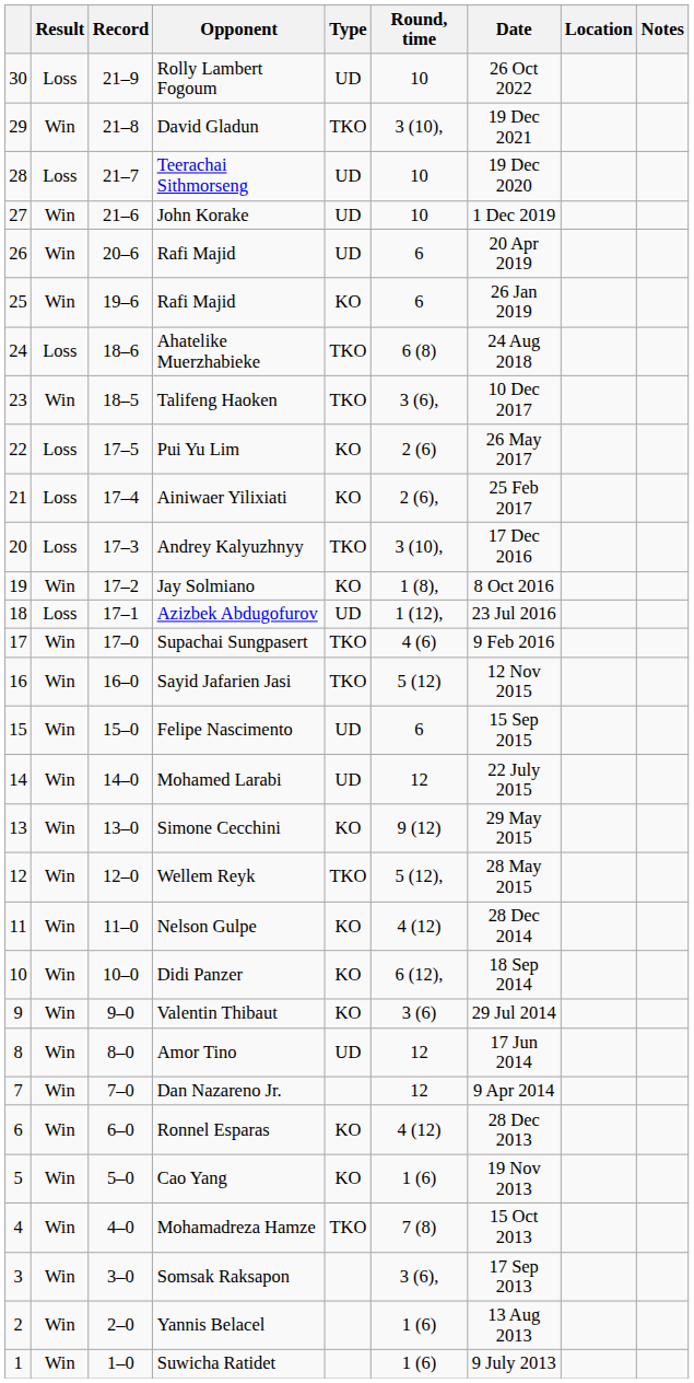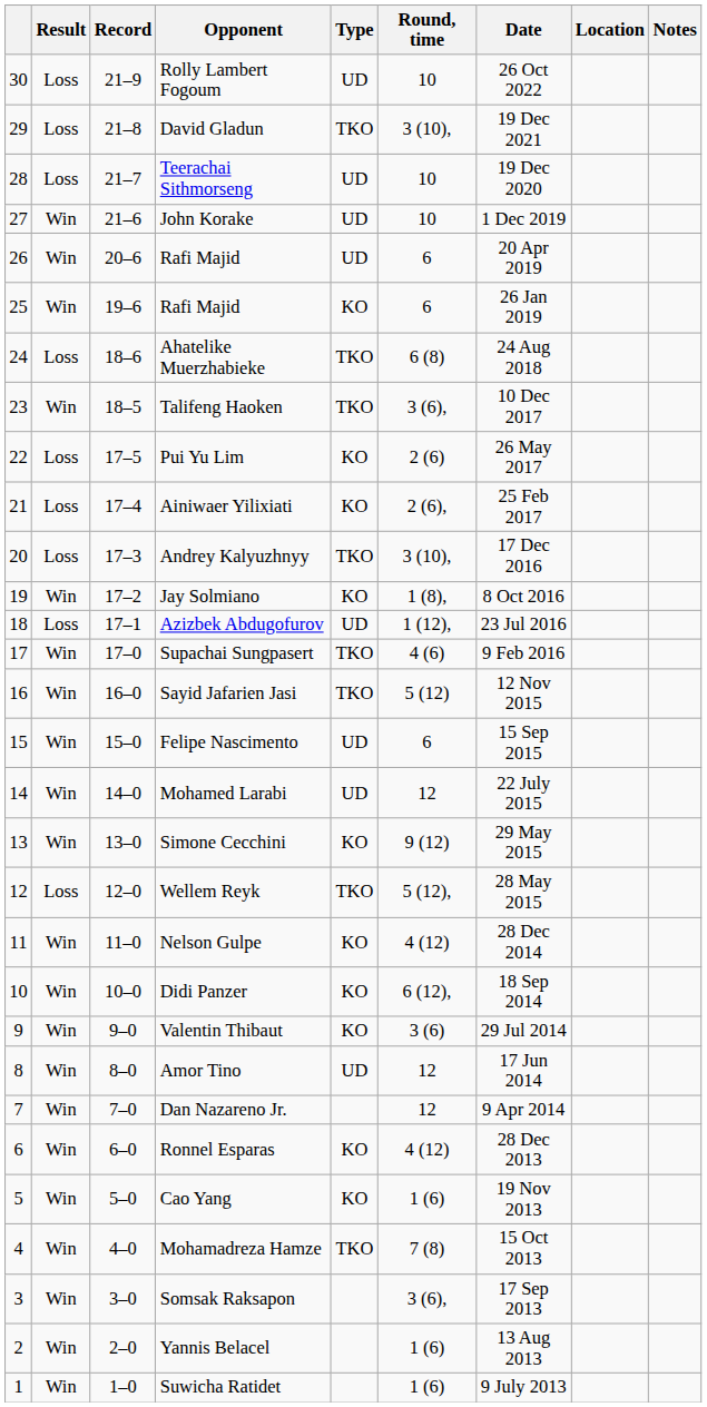 <table class="wikitable" style="text-align:center">
 <tr>
 <th></th>
 <th>Result</th>
 <th>Record</th>
 <th>Opponent</th>
 <th>Type</th>
 <th>Round, time</th>
 <th>Date</th>
 <th>Location</th>
 <th>Notes</th>
 </tr>
 <tr>
 <td>30</td>
 <td>Loss</td>
 <td>21–9</td>
 <td style="text-align:left;">Rolly Lambert Fogoum</td>
 <td>UD</td>
 <td>10</td>
 <td>26 Oct 2022</td>
 <td style="text-align:left;"></td>
 <td style="text-align:left;"></td>
 </tr>
 <tr>
 <td>29</td>
-<td>Win</td>
+<td>Loss</td>
 <td>21–8</td>
 <td style="text-align:left;">David Gladun</td>
 <td>TKO</td>
 <td>3 (10), </td>
 <td>19 Dec 2021</td>
 <td style="text-align:left;"></td>
 <td style="text-align:left;"></td>
 </tr>
 <tr>
 <td>28</td>
 <td>Loss</td>
 <td>21–7</td>
 <td style="text-align:left;"><a href='#'>Teerachai Sithmorseng</a></td>
 <td>UD</td>
 <td>10</td>
 <td>19 Dec 2020</td>
 <td style="text-align:left;"></td>
 <td></td>
 </tr>
 <tr>
 <td>27</td>
 <td>Win</td>
 <td>21–6</td>
 <td style="text-align:left;">John Korake</td>
 <td>UD</td>
 <td>10</td>
 <td>1 Dec 2019</td>
 <td style="text-align:left;"></td>
 <td style="text-align:left;"></td>
 </tr>
 <tr>
 <td>26</td>
 <td>Win</td>
 <td>20–6</td>
 <td style="text-align:left;">Rafi Majid</td>
 <td>UD</td>
 <td>6</td>
 <td>20 Apr 2019</td>
 <td style="text-align:left;"></td>
 <td style="text-align:left;"></td>
 </tr>
 <tr>
 <td>25</td>
 <td>Win</td>
 <td>19–6</td>
 <td style="text-align:left;">Rafi Majid</td>
 <td>KO</td>
 <td>6</td>
 <td>26 Jan 2019</td>
 <td style="text-align:left;"></td>
 <td></td>
 </tr>
 <tr>
 <td>24</td>
 <td>Loss</td>
 <td>18–6</td>
 <td style="text-align:left;">Ahatelike Muerzhabieke</td>
 <td>TKO</td>
 <td>6 (8)</td>
 <td>24 Aug 2018</td>
 <td style="text-align:left;"></td>
 <td style="text-align:left;"></td>
 </tr>
 <tr>
 <td>23</td>
 <td>Win</td>
 <td>18–5</td>
 <td style="text-align:left;">Talifeng Haoken</td>
 <td>TKO</td>
 <td>3 (6), </td>
 <td>10 Dec 2017</td>
 <td style="text-align:left;"></td>
 <td></td>
 </tr>
 <tr>
 <td>22</td>
 <td>Loss</td>
 <td>17–5</td>
 <td style="text-align:left;">Pui Yu Lim</td>
 <td>KO</td>
 <td>2 (6)</td>
 <td>26 May 2017</td>
 <td style="text-align:left;"></td>
 <td></td>
 </tr>
 <tr>
 <td>21</td>
 <td>Loss</td>
 <td>17–4</td>
 <td style="text-align:left;">Ainiwaer Yilixiati</td>
 <td>KO</td>
 <td>2 (6), </td>
 <td>25 Feb 2017</td>
 <td style="text-align:left;"></td>
 <td></td>
 </tr>
 <tr>
 <td>20</td>
 <td>Loss</td>
 <td>17–3</td>
 <td style="text-align:left;">Andrey Kalyuzhnyy</td>
 <td>TKO</td>
 <td>3 (10), </td>
 <td>17 Dec 2016</td>
 <td style="text-align:left;"></td>
 <td></td>
 </tr>
 <tr>
 <td>19</td>
 <td>Win</td>
 <td>17–2</td>
 <td style="text-align:left;">Jay Solmiano</td>
 <td>KO</td>
 <td>1 (8), </td>
 <td>8 Oct 2016</td>
 <td style="text-align:left;"></td>
 <td></td>
 </tr>
 <tr>
 <td>18</td>
 <td>Loss</td>
 <td>17–1</td>
 <td style="text-align:left;"><a href='#'>Azizbek Abdugofurov</a></td>
 <td>UD</td>
 <td>1 (12), </td>
 <td>23 Jul 2016</td>
 <td style="text-align:left;"></td>
 <td style="text-align:left;"></td>
 </tr>
 <tr>
 <td>17</td>
 <td>Win</td>
 <td>17–0</td>
 <td style="text-align:left;">Supachai Sungpasert</td>
 <td>TKO</td>
 <td>4 (6)</td>
 <td>9 Feb 2016</td>
 <td style="text-align:left;"></td>
 <td style="text-align:left;"></td>
 </tr>
 <tr>
 <td>16</td>
 <td>Win</td>
 <td>16–0</td>
 <td style="text-align:left;">Sayid Jafarien Jasi</td>
 <td>TKO</td>
 <td>5 (12)</td>
 <td>12 Nov 2015</td>
 <td style="text-align:left;"></td>
 <td style="text-align:left;"></td>
 </tr>
 <tr>
 <td>15</td>
 <td>Win</td>
 <td>15–0</td>
 <td style="text-align:left;">Felipe Nascimento</td>
 <td>UD</td>
 <td>6</td>
 <td>15 Sep 2015</td>
 <td style="text-align:left;"></td>
 <td style="text-align:left;"></td>
 </tr>
 <tr>
 <td>14</td>
 <td>Win</td>
 <td>14–0</td>
 <td style="text-align:left;">Mohamed Larabi</td>
 <td>UD</td>
 <td>12</td>
 <td>22 July 2015</td>
 <td style="text-align:left;"></td>
 <td style="text-align:left;"></td>
 </tr>
 <tr>
 <td>13</td>
 <td>Win</td>
 <td>13–0</td>
 <td style="text-align:left;">Simone Cecchini</td>
 <td>KO</td>
 <td>9 (12)</td>
 <td>29 May 2015</td>
 <td style="text-align:left;"></td>
 <td style="text-align:left;"></td>
 </tr>
 <tr>
 <td>12</td>
-<td>Win</td>
+<td>Loss</td>
 <td>12–0</td>
 <td style="text-align:left;">Wellem Reyk</td>
 <td>TKO</td>
 <td>5 (12), </td>
 <td>28 May 2015</td>
 <td style="text-align:left;"></td>
 <td style="text-align:left;"></td>
 </tr>
 <tr>
 <td>11</td>
 <td>Win</td>
 <td>11–0</td>
 <td style="text-align:left;">Nelson Gulpe</td>
 <td>KO</td>
 <td>4 (12)</td>
 <td>28 Dec 2014</td>
 <td style="text-align:left;"></td>
 <td style="text-align:left;"></td>
 </tr>
 <tr>
 <td>10</td>
 <td>Win</td>
 <td>10–0</td>
 <td style="text-align:left;">Didi Panzer</td>
 <td>KO</td>
 <td>6 (12), </td>
 <td>18 Sep 2014</td>
 <td style="text-align:left;"></td>
 <td style="text-align:left;"></td>
 </tr>
 <tr>
 <td>9</td>
 <td>Win</td>
 <td>9–0</td>
 <td style="text-align:left;">Valentin Thibaut</td>
 <td>KO</td>
 <td>3 (6)</td>
 <td>29 Jul 2014</td>
 <td style="text-align:left;"></td>
 <td></td>
 </tr>
 <tr>
 <td>8</td>
 <td>Win</td>
 <td>8–0</td>
 <td style="text-align:left;">Amor Tino</td>
 <td>UD</td>
 <td>12</td>
 <td>17 Jun 2014</td>
 <td style="text-align:left;"></td>
 <td style="text-align:left;"></td>
 </tr>
 <tr>
 <td>7</td>
 <td>Win</td>
 <td>7–0</td>
 <td style="text-align:left;">Dan Nazareno Jr.</td>
 <td></td>
 <td>12</td>
 <td>9 Apr 2014</td>
 <td style="text-align:left;"></td>
 <td style="text-align:left;"></td>
 </tr>
 <tr>
 <td>6</td>
 <td>Win</td>
 <td>6–0</td>
 <td style="text-align:left;">Ronnel Esparas</td>
 <td>KO</td>
 <td>4 (12)</td>
 <td>28 Dec 2013</td>
 <td style="text-align:left;"></td>
 <td style="text-align:left;"></td>
 </tr>
 <tr>
 <td>5</td>
 <td>Win</td>
 <td>5–0</td>
 <td style="text-align:left;">Cao Yang</td>
 <td>KO</td>
 <td>1 (6)</td>
 <td>19 Nov 2013</td>
 <td style="text-align:left;"></td>
 <td></td>
 </tr>
 <tr>
 <td>4</td>
 <td>Win</td>
 <td>4–0</td>
 <td style="text-align:left;">Mohamadreza Hamze</td>
 <td>TKO</td>
 <td>7 (8)</td>
 <td>15 Oct 2013</td>
 <td style="text-align:left;"></td>
 <td></td>
 </tr>
 <tr>
 <td>3</td>
 <td>Win</td>
 <td>3–0</td>
 <td style="text-align:left;">Somsak Raksapon</td>
 <td></td>
 <td>3 (6), </td>
 <td>17 Sep 2013</td>
 <td style="text-align:left;"></td>
 <td></td>
 </tr>
 <tr>
 <td>2</td>
 <td>Win</td>
 <td>2–0</td>
 <td style="text-align:left;">Yannis Belacel</td>
 <td></td>
 <td>1 (6)</td>
 <td>13 Aug 2013</td>
 <td style="text-align:left;"></td>
 <td></td>
 </tr>
 <tr>
 <td>1</td>
 <td>Win</td>
 <td>1–0</td>
 <td style="text-align:left;">Suwicha Ratidet</td>
 <td></td>
 <td>1 (6)</td>
 <td>9 July 2013</td>
 <td style="text-align:left;"></td>
 <td></td>
 </tr>
 </table>
